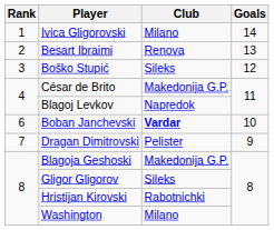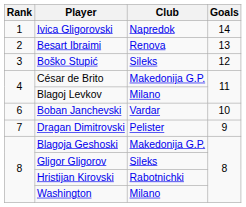 <table class="wikitable" style="text-align:center">
 <tr>
 <th>Rank</th>
 <th>Player</th>
 <th>Club</th>
 <th>Goals</th>
 </tr>
 <tr>
 <td>1</td>
 <td align="left"> <a href='#'>Ivica Gligorovski</a></td>
-<td align="left"><a href='#'>Milano</a></td>
+<td align="left"><a href='#'>Napredok</a></td>
 <td>14</td>
 </tr>
 <tr>
 <td>2</td>
 <td align="left"> <a href='#'>Besart Ibraimi</a></td>
 <td align="left"><a href='#'>Renova</a></td>
 <td>13</td>
 </tr>
 <tr>
 <td>3</td>
 <td align="left"> <a href='#'>Boško Stupić</a></td>
 <td align="left"><a href='#'>Sileks</a></td>
 <td>12</td>
 </tr>
 <tr>
 <td rowspan="2">4</td>
 <td align="left"> César de Brito</td>
 <td align="left"><a href='#'>Makedonija G.P.</a></td>
 <td rowspan="2">11</td>
 </tr>
 <tr>
 <td align="left"> Blagoj Levkov</td>
-<td align="left"><a href='#'>Napredok</a></td>
+<td align="left"><a href='#'>Milano</a></td>
 </tr>
 <tr>
 <td>6</td>
 <td align="left"> <a href='#'>Boban Janchevski</a></td>
-<td align="left"><strong><a href='#'>Vardar</a></strong></td>
+<td align="left"><a href='#'>Vardar</a></td>
 <td>10</td>
 </tr>
 <tr>
 <td>7</td>
 <td align="left"> <a href='#'>Dragan Dimitrovski</a></td>
 <td align="left"><a href='#'>Pelister</a></td>
 <td>9</td>
 </tr>
 <tr>
 <td rowspan="4">8</td>
 <td align="left"> <a href='#'>Blagoja Geshoski</a></td>
 <td align="left"><a href='#'>Makedonija G.P.</a></td>
 <td rowspan="4">8</td>
 </tr>
 <tr>
 <td align="left"> <a href='#'>Gligor Gligorov</a></td>
 <td align="left"><a href='#'>Sileks</a></td>
 </tr>
 <tr>
 <td align="left"> <a href='#'>Hristijan Kirovski</a></td>
 <td align="left"><a href='#'>Rabotnichki</a></td>
 </tr>
 <tr>
 <td align="left"> <a href='#'>Washington</a></td>
 <td align="left"><a href='#'>Milano</a></td>
 </tr>
 </table>
